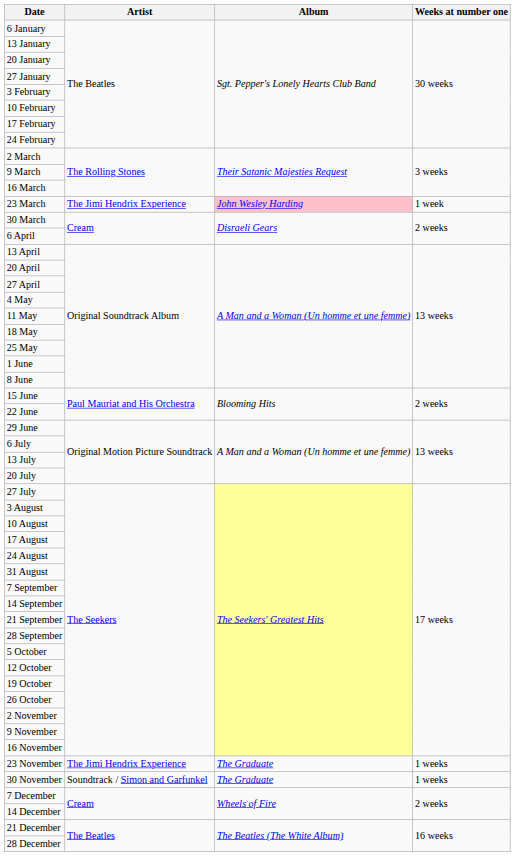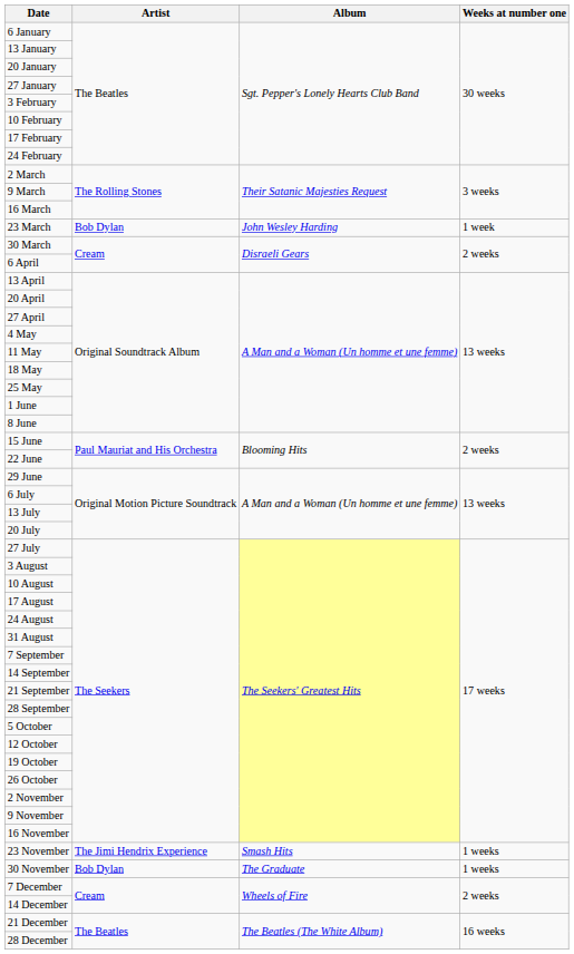 <table class="wikitable">
 <tr>
 <th>Date</th>
 <th>Artist</th>
 <th>Album</th>
 <th>Weeks at number one</th>
 </tr>
 <tr>
 <td>6 January</td>
 <td rowspan="8">The Beatles</td>
 <td rowspan="8"><em>Sgt. Pepper's Lonely Hearts Club Band</em></td>
 <td rowspan="8">30 weeks</td>
 </tr>
 <tr>
 <td>13 January</td>
 </tr>
 <tr>
 <td>20 January</td>
 </tr>
 <tr>
 <td>27 January</td>
 </tr>
 <tr>
 <td>3 February</td>
 </tr>
 <tr>
 <td>10 February</td>
 </tr>
 <tr>
 <td>17 February</td>
 </tr>
 <tr>
 <td>24 February</td>
 </tr>
 <tr>
 <td>2 March</td>
 <td rowspan="3"><a href='#'>The Rolling Stones</a></td>
 <td rowspan="3"><em><a href='#'>Their Satanic Majesties Request</a></em></td>
 <td rowspan="3">3 weeks</td>
 </tr>
 <tr>
 <td>9 March</td>
 </tr>
 <tr>
 <td>16 March</td>
 </tr>
 <tr>
 <td>23 March</td>
-<td><a href='#'>The Jimi Hendrix Experience</a></td>
-<td style="background: pink;"><em><a href='#'>John Wesley Harding</a></em></td>
+<td><a href='#'>Bob Dylan</a></td>
+<td><em><a href='#'>John Wesley Harding</a></em></td>
 <td>1 week</td>
 </tr>
 <tr>
 <td>30 March</td>
 <td rowspan="2"><a href='#'>Cream</a></td>
 <td rowspan="2"><em><a href='#'>Disraeli Gears</a></em></td>
 <td rowspan="2">2 weeks</td>
 </tr>
 <tr>
 <td>6 April</td>
 </tr>
 <tr>
 <td>13 April</td>
 <td rowspan="9">Original Soundtrack Album</td>
 <td rowspan="9"><em><a href='#'>A Man and a Woman (Un homme et une femme)</a></em></td>
 <td rowspan="9">13 weeks</td>
 </tr>
 <tr>
 <td>20 April</td>
 </tr>
 <tr>
 <td>27 April</td>
 </tr>
 <tr>
 <td>4 May</td>
 </tr>
 <tr>
 <td>11 May</td>
 </tr>
 <tr>
 <td>18 May</td>
 </tr>
 <tr>
 <td>25 May</td>
 </tr>
 <tr>
 <td>1 June</td>
 </tr>
 <tr>
 <td>8 June</td>
 </tr>
 <tr>
 <td>15 June</td>
 <td rowspan="2"><a href='#'>Paul Mauriat and His Orchestra</a></td>
 <td rowspan="2"><em>Blooming Hits</em></td>
 <td rowspan="2">2 weeks</td>
 </tr>
 <tr>
 <td>22 June</td>
 </tr>
 <tr>
 <td>29 June</td>
 <td rowspan="4">Original Motion Picture Soundtrack</td>
 <td rowspan="4"><em>A Man and a Woman (Un homme et une femme)</em></td>
 <td rowspan="4">13 weeks</td>
 </tr>
 <tr>
 <td>6 July</td>
 </tr>
 <tr>
 <td>13 July</td>
 </tr>
 <tr>
 <td>20 July</td>
 </tr>
 <tr>
 <td>27 July</td>
 <td rowspan="17"><a href='#'>The Seekers</a></td>
 <td bgcolor=#FFFF99 rowspan="17"><em><a href='#'>The Seekers' Greatest Hits</a></em></td>
 <td rowspan="17">17 weeks</td>
 </tr>
 <tr>
 <td>3 August</td>
 </tr>
 <tr>
 <td>10 August</td>
 </tr>
 <tr>
 <td>17 August</td>
 </tr>
 <tr>
 <td>24 August</td>
 </tr>
 <tr>
 <td>31 August</td>
 </tr>
 <tr>
 <td>7 September</td>
 </tr>
 <tr>
 <td>14 September</td>
 </tr>
 <tr>
 <td>21 September</td>
 </tr>
 <tr>
 <td>28 September</td>
 </tr>
 <tr>
 <td>5 October</td>
 </tr>
 <tr>
 <td>12 October</td>
 </tr>
 <tr>
 <td>19 October</td>
 </tr>
 <tr>
 <td>26 October</td>
 </tr>
 <tr>
 <td>2 November</td>
 </tr>
 <tr>
 <td>9 November</td>
 </tr>
 <tr>
 <td>16 November</td>
 </tr>
 <tr>
 <td>23 November</td>
 <td><a href='#'>The Jimi Hendrix Experience</a></td>
-<td><em><a href='#'>The Graduate</a></em></td>
+<td><em><a href='#'>Smash Hits</a></em></td>
 <td>1 weeks</td>
 </tr>
 <tr>
 <td>30 November</td>
-<td>Soundtrack / <a href='#'>Simon and Garfunkel</a></td>
+<td><a href='#'>Bob Dylan</a></td>
 <td><em><a href='#'>The Graduate</a></em></td>
 <td>1 weeks</td>
 </tr>
 <tr>
 <td>7 December</td>
 <td rowspan="2"><a href='#'>Cream</a></td>
 <td rowspan="2"><em><a href='#'>Wheels of Fire</a></em></td>
 <td rowspan="2">2 weeks</td>
 </tr>
 <tr>
 <td>14 December</td>
 </tr>
 <tr>
 <td>21 December</td>
 <td rowspan="2"><a href='#'>The Beatles</a></td>
 <td rowspan="2"><em><a href='#'>The Beatles (The White Album)</a></em></td>
 <td rowspan="2">16 weeks</td>
 </tr>
 <tr>
 <td>28 December</td>
 </tr>
 </table>
